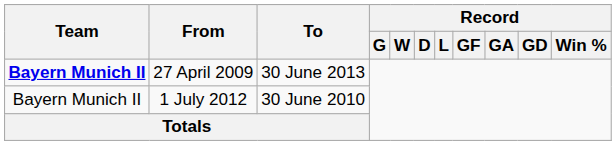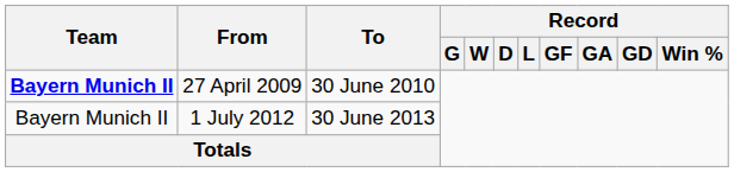 <table class="wikitable" style="text-align: center">
 <tr>
 <th rowspan="2">Team</th>
 <th rowspan="2">From</th>
 <th rowspan="2">To</th>
 <th colspan="8">Record</th>
 </tr>
 <tr>
 <th>G</th>
 <th>W</th>
 <th>D</th>
 <th>L</th>
 <th>GF</th>
 <th>GA</th>
 <th>GD</th>
 <th>Win %</th>
 </tr>
 <tr>
 <td><strong><a href='#'>Bayern Munich II</a></strong></td>
 <td>27 April 2009</td>
-<td>30 June 2013<br></td>
+<td>30 June 2010<br></td>
 </tr>
 <tr>
 <td>Bayern Munich II</td>
 <td>1 July 2012</td>
-<td>30 June 2010<br></td>
+<td>30 June 2013<br></td>
 </tr>
 <tr>
 <th colspan="3">Totals<br></th>
 </tr>
 </table>
